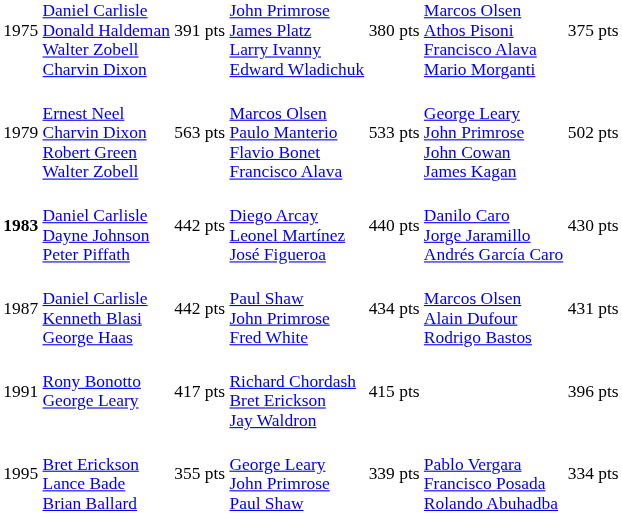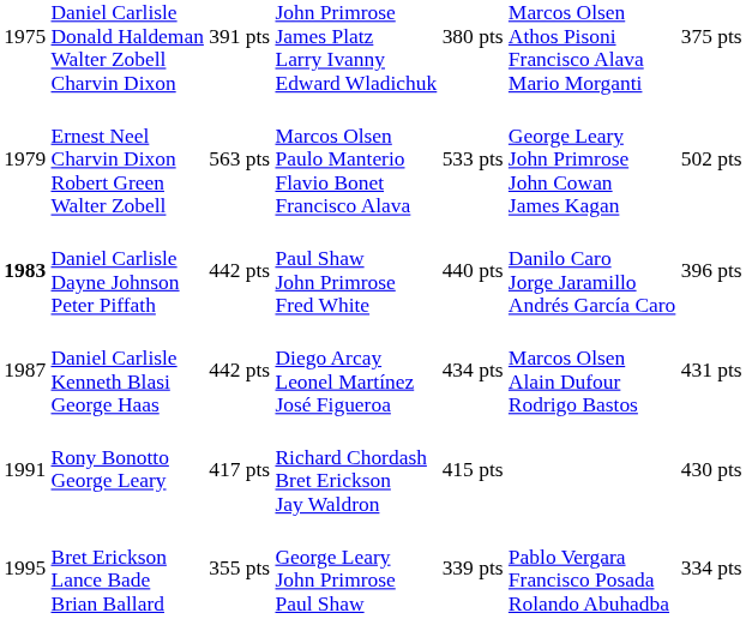 <table>
 <tr>
 <td>1975</td>
 <td><br><a href='#'>Daniel Carlisle</a><br><a href='#'>Donald Haldeman</a><br><a href='#'>Walter Zobell</a><br><a href='#'>Charvin Dixon</a></td>
 <td>391 pts</td>
 <td><br><a href='#'>John Primrose</a><br><a href='#'>James Platz</a><br><a href='#'>Larry Ivanny</a><br><a href='#'>Edward Wladichuk</a></td>
 <td>380 pts</td>
 <td><br><a href='#'>Marcos Olsen</a><br><a href='#'>Athos Pisoni</a><br><a href='#'>Francisco Alava</a><br><a href='#'>Mario Morganti</a></td>
 <td>375 pts</td>
 </tr>
 <tr>
 <td>1979</td>
 <td><br><a href='#'>Ernest Neel</a><br><a href='#'>Charvin Dixon</a><br><a href='#'>Robert Green</a><br><a href='#'>Walter Zobell</a></td>
 <td>563 pts</td>
 <td><br><a href='#'>Marcos Olsen</a><br><a href='#'>Paulo Manterio</a><br><a href='#'>Flavio Bonet</a><br><a href='#'>Francisco Alava</a></td>
 <td>533 pts</td>
 <td><br><a href='#'>George Leary</a><br><a href='#'>John Primrose</a><br><a href='#'>John Cowan</a><br><a href='#'>James Kagan</a></td>
 <td>502 pts</td>
 </tr>
 <tr>
 <td><strong>1983</strong></td>
 <td><br><a href='#'>Daniel Carlisle</a><br><a href='#'>Dayne Johnson</a><br><a href='#'>Peter Piffath</a></td>
 <td>442 pts</td>
-<td><br><a href='#'>Diego Arcay</a><br><a href='#'>Leonel Martínez</a><br><a href='#'>José Figueroa</a></td>
+<td><br><a href='#'>Paul Shaw</a><br><a href='#'>John Primrose</a><br><a href='#'>Fred White</a></td>
 <td>440 pts</td>
 <td><br><a href='#'>Danilo Caro</a><br><a href='#'>Jorge Jaramillo</a><br><a href='#'>Andrés García Caro</a></td>
-<td>430 pts</td>
+<td>396 pts</td>
 </tr>
 <tr>
 <td>1987</td>
 <td><br><a href='#'>Daniel Carlisle</a><br><a href='#'>Kenneth Blasi</a><br><a href='#'>George Haas</a></td>
 <td>442 pts</td>
-<td><br><a href='#'>Paul Shaw</a><br><a href='#'>John Primrose</a><br><a href='#'>Fred White</a></td>
+<td><br><a href='#'>Diego Arcay</a><br><a href='#'>Leonel Martínez</a><br><a href='#'>José Figueroa</a></td>
 <td>434 pts</td>
 <td><br><a href='#'>Marcos Olsen</a><br><a href='#'>Alain Dufour</a><br><a href='#'>Rodrigo Bastos</a></td>
 <td>431 pts</td>
 </tr>
 <tr>
 <td>1991</td>
 <td style="vertical-align:top;"><br><a href='#'>Rony Bonotto</a><br><a href='#'>George Leary</a></td>
 <td>417 pts</td>
 <td><br><a href='#'>Richard Chordash</a><br><a href='#'>Bret Erickson</a><br><a href='#'>Jay Waldron</a></td>
 <td>415 pts</td>
 <td style="vertical-align:top;"></td>
-<td>396 pts</td>
+<td>430 pts</td>
 </tr>
 <tr>
 <td>1995</td>
 <td><br><a href='#'>Bret Erickson</a><br><a href='#'>Lance Bade</a><br><a href='#'>Brian Ballard</a></td>
 <td>355 pts</td>
 <td><br><a href='#'>George Leary</a><br><a href='#'>John Primrose</a><br><a href='#'>Paul Shaw</a></td>
 <td>339 pts</td>
 <td><br><a href='#'>Pablo Vergara</a><br><a href='#'>Francisco Posada</a><br><a href='#'>Rolando Abuhadba</a></td>
 <td>334 pts</td>
 </tr>
 </table>
